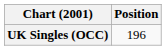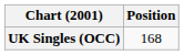 <table class="wikitable plainrowheaders" style="text-align:center">
 <tr>
 <th scope="col">Chart (2001)</th>
 <th scope="col">Position</th>
 </tr>
 <tr>
 <th scope="row">UK Singles (OCC)</th>
-<td>196</td>
+<td>168</td>
 </tr>
 </table>
